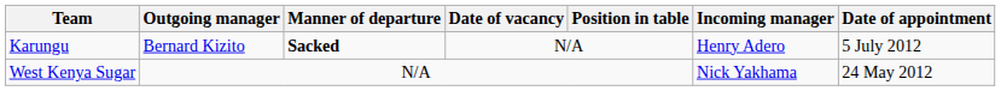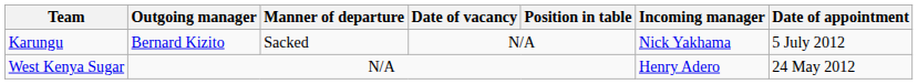 <table class="wikitable">
 <tr>
 <th>Team</th>
 <th>Outgoing manager</th>
 <th>Manner of departure</th>
 <th>Date of vacancy</th>
 <th>Position in table</th>
 <th>Incoming manager</th>
 <th>Date of appointment</th>
 </tr>
 <tr>
 <td><a href='#'>Karungu</a></td>
 <td> <a href='#'>Bernard Kizito</a></td>
-<td><strong>Sacked</strong></td>
+<td>Sacked</td>
 <td colspan="2" style="text-align:center;">N/A</td>
-<td> <a href='#'>Henry Adero</a></td>
+<td> <a href='#'>Nick Yakhama</a></td>
 <td>5 July 2012</td>
 </tr>
 <tr>
 <td><a href='#'>West Kenya Sugar</a></td>
 <td colspan="4" style="text-align:center;">N/A</td>
-<td> <a href='#'>Nick Yakhama</a></td>
+<td> <a href='#'>Henry Adero</a></td>
 <td>24 May 2012</td>
 </tr>
 </table>
